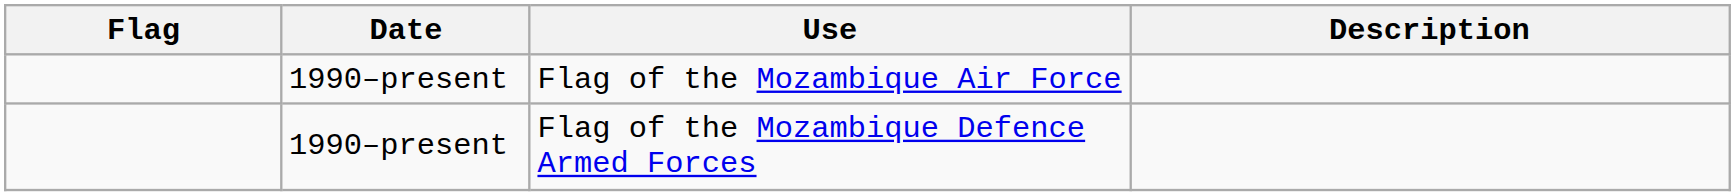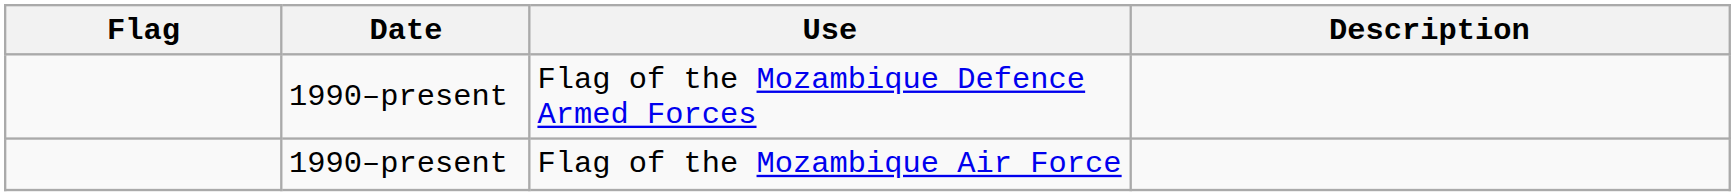 <table class="wikitable" style="background: #f9f9f9">
 <tr>
 <th width="112">Flag</th>
 <th width="100">Date</th>
 <th width="250">Use</th>
 <th width="250">Description</th>
 </tr>
 <tr>
 <td></td>
 <td>1990–present</td>
-<td>Flag of the <a href='#'>Mozambique Air Force</a></td>
+<td>Flag of the <a href='#'>Mozambique Defence Armed Forces</a></td>
 <td></td>
 </tr>
 <tr>
 <td></td>
 <td>1990–present</td>
-<td>Flag of the <a href='#'>Mozambique Defence Armed Forces</a></td>
+<td>Flag of the <a href='#'>Mozambique Air Force</a></td>
 <td></td>
 </tr>
 </table>
